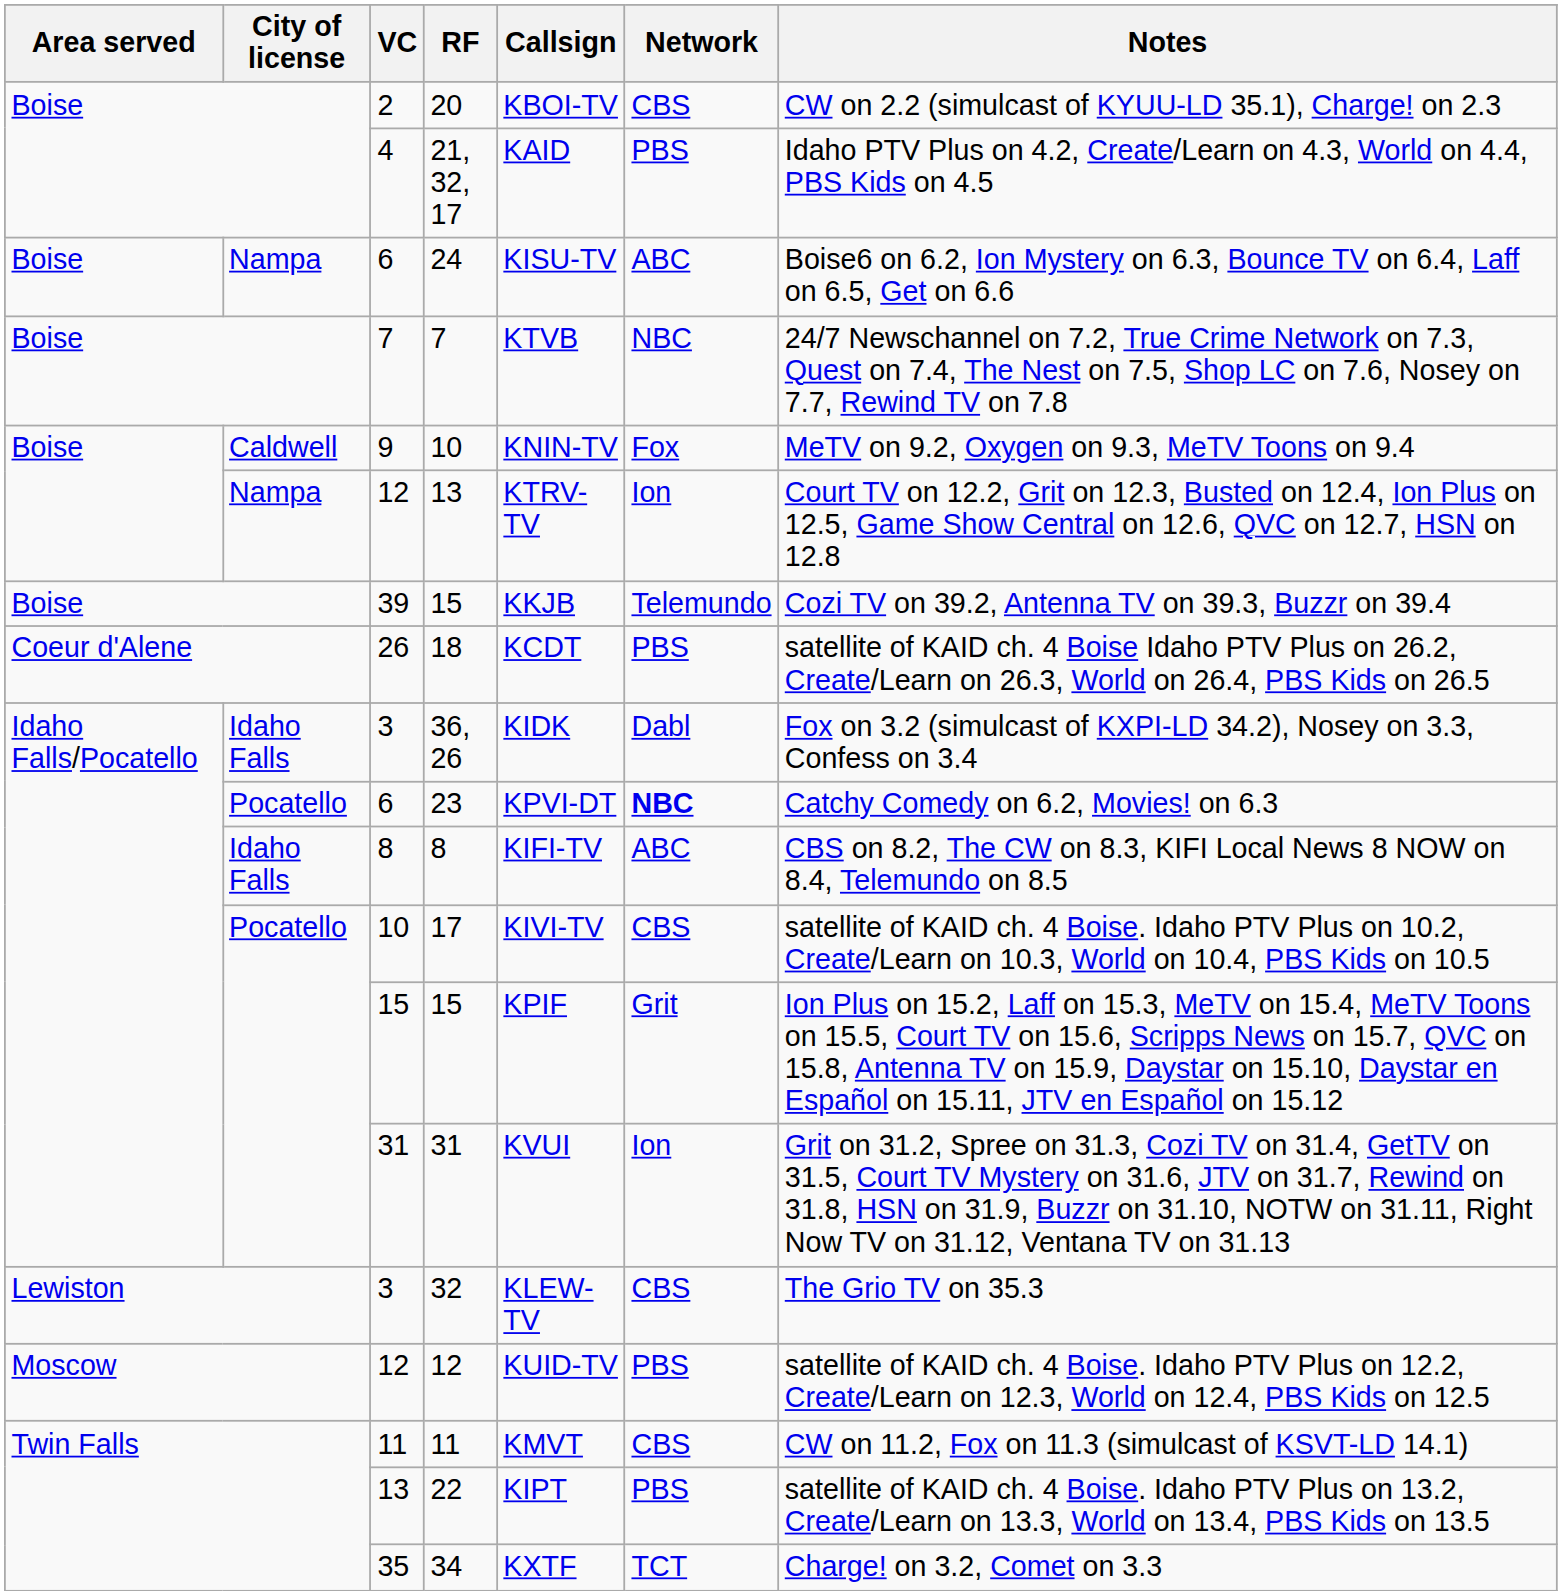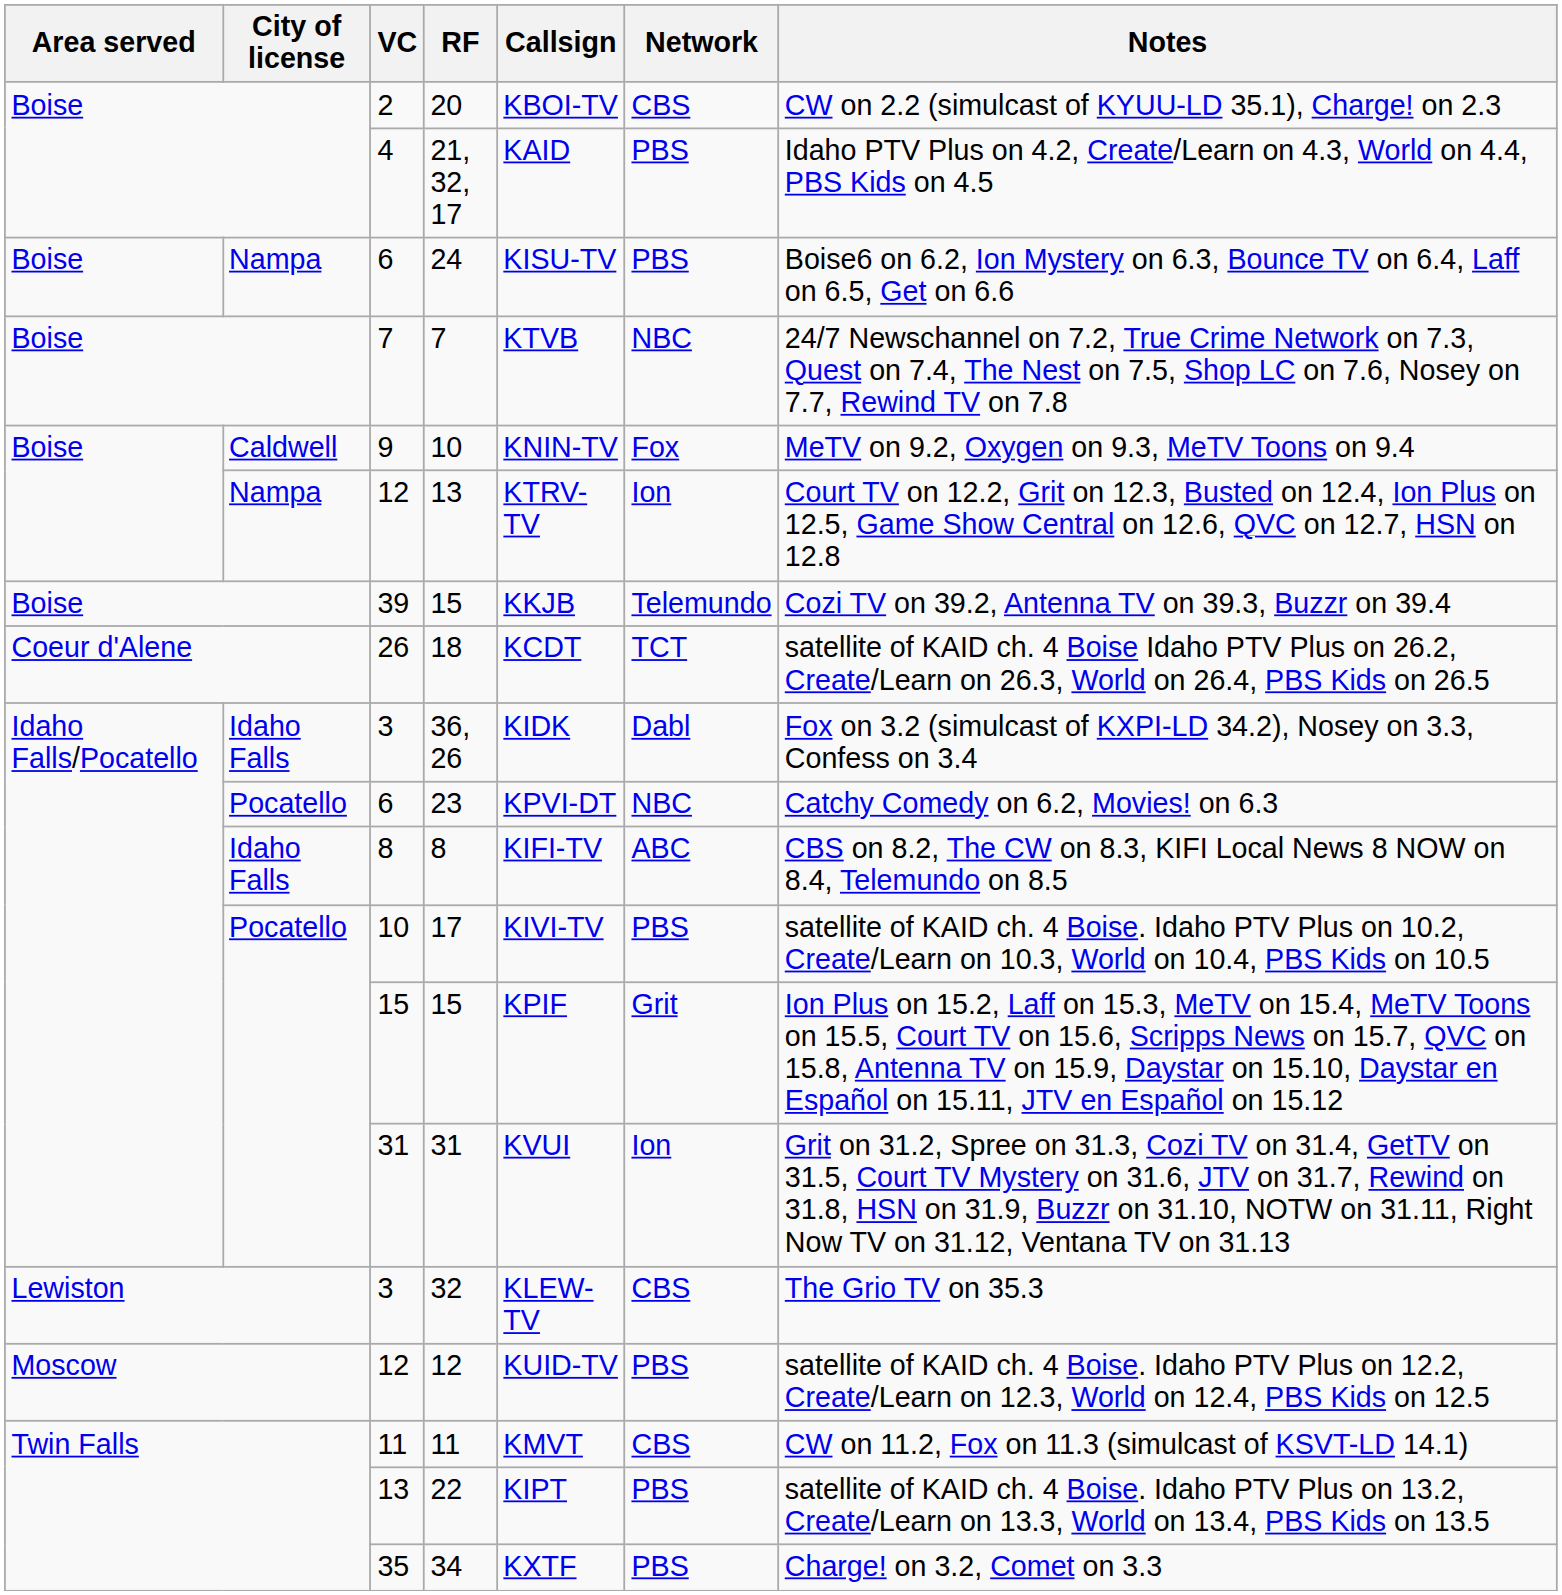 <table class="sortable wikitable" style="margin: 1em 1em 1em 0; background: #f9f9f9;">
 <tr>
 <th>Area served</th>
 <th>City of license</th>
 <th>VC</th>
 <th>RF</th>
 <th>Callsign</th>
 <th>Network</th>
 <th class="unsortable">Notes</th>
 </tr>
 <tr style="vertical-align: top; text-align: left;">
 <td colspan="2" rowspan="2"><a href='#'>Boise</a></td>
 <td>2</td>
 <td>20</td>
 <td><a href='#'>KBOI-TV</a></td>
 <td><a href='#'>CBS</a></td>
 <td><a href='#'>CW</a> on 2.2 (simulcast of <a href='#'>KYUU-LD</a> 35.1), <a href='#'>Charge!</a> on 2.3</td>
 </tr>
 <tr style="vertical-align: top; text-align: left;">
 <td>4</td>
 <td>21, 32, 17</td>
 <td><a href='#'>KAID</a></td>
 <td><a href='#'>PBS</a></td>
 <td>Idaho PTV Plus on 4.2, <a href='#'>Create</a>/Learn on 4.3, <a href='#'>World</a> on 4.4, <a href='#'>PBS Kids</a> on 4.5</td>
 </tr>
 <tr style="vertical-align: top; text-align: left;">
 <td><a href='#'>Boise</a></td>
 <td><a href='#'>Nampa</a></td>
 <td>6</td>
 <td>24</td>
 <td><a href='#'>KISU-TV</a></td>
-<td><a href='#'>ABC</a></td>
+<td><a href='#'>PBS</a></td>
 <td>Boise6 on 6.2, <a href='#'>Ion Mystery</a> on 6.3, <a href='#'>Bounce TV</a> on 6.4, <a href='#'>Laff</a> on 6.5, <a href='#'>Get</a> on 6.6</td>
 </tr>
 <tr style="vertical-align: top; text-align: left;">
 <td colspan="2"><a href='#'>Boise</a></td>
 <td>7</td>
 <td>7</td>
 <td><a href='#'>KTVB</a></td>
 <td><a href='#'>NBC</a></td>
 <td>24/7 Newschannel on 7.2, <a href='#'>True Crime Network</a> on 7.3, <a href='#'>Quest</a> on 7.4, <a href='#'>The Nest</a> on 7.5, <a href='#'>Shop LC</a> on 7.6, Nosey on 7.7, <a href='#'>Rewind TV</a> on 7.8</td>
 </tr>
 <tr style="vertical-align: top; text-align: left;">
 <td colspan="1" rowspan="2"><a href='#'>Boise</a></td>
 <td><a href='#'>Caldwell</a></td>
 <td>9</td>
 <td>10</td>
 <td><a href='#'>KNIN-TV</a></td>
 <td><a href='#'>Fox</a></td>
 <td><a href='#'>MeTV</a> on 9.2, <a href='#'>Oxygen</a> on 9.3, <a href='#'>MeTV Toons</a> on 9.4</td>
 </tr>
 <tr style="vertical-align: top; text-align: left;">
 <td><a href='#'>Nampa</a></td>
 <td>12</td>
 <td>13</td>
 <td><a href='#'>KTRV-TV</a></td>
 <td><a href='#'>Ion</a></td>
 <td><a href='#'>Court TV</a> on 12.2, <a href='#'>Grit</a> on 12.3, <a href='#'>Busted</a> on 12.4, <a href='#'>Ion Plus</a> on 12.5, <a href='#'>Game Show Central</a> on 12.6, <a href='#'>QVC</a> on 12.7, <a href='#'>HSN</a> on 12.8</td>
 </tr>
 <tr style="vertical-align: top; text-align: left;">
 <td colspan="2"><a href='#'>Boise</a></td>
 <td>39</td>
 <td>15</td>
 <td><a href='#'>KKJB</a></td>
 <td><a href='#'>Telemundo</a></td>
 <td><a href='#'>Cozi TV</a> on 39.2, <a href='#'>Antenna TV</a> on 39.3, <a href='#'>Buzzr</a> on 39.4</td>
 </tr>
 <tr style="vertical-align: top; text-align: left;">
 <td colspan="2"><a href='#'>Coeur d'Alene</a></td>
 <td>26</td>
 <td>18</td>
 <td><a href='#'>KCDT</a></td>
-<td><a href='#'>PBS</a></td>
+<td><a href='#'>TCT</a></td>
 <td>satellite of KAID ch. 4 <a href='#'>Boise</a> Idaho PTV Plus on 26.2, <a href='#'>Create</a>/Learn on 26.3, <a href='#'>World</a> on 26.4, <a href='#'>PBS Kids</a> on 26.5</td>
 </tr>
 <tr style="vertical-align: top; text-align: left;">
 <td colspan="1" rowspan="6"><a href='#'>Idaho Falls</a>/<a href='#'>Pocatello</a></td>
 <td><a href='#'>Idaho Falls</a></td>
 <td>3</td>
 <td>36, 26</td>
 <td><a href='#'>KIDK</a></td>
 <td><a href='#'>Dabl</a></td>
 <td><a href='#'>Fox</a> on 3.2 (simulcast of <a href='#'>KXPI-LD</a> 34.2), Nosey on 3.3, Confess on 3.4</td>
 </tr>
 <tr style="vertical-align: top; text-align: left;">
 <td><a href='#'>Pocatello</a></td>
 <td>6</td>
 <td>23</td>
 <td><a href='#'>KPVI-DT</a></td>
-<td><strong><a href='#'>NBC</a></strong></td>
+<td><a href='#'>NBC</a></td>
 <td><a href='#'>Catchy Comedy</a> on 6.2, <a href='#'>Movies!</a> on 6.3</td>
 </tr>
 <tr style="vertical-align: top; text-align: left;">
 <td><a href='#'>Idaho Falls</a></td>
 <td>8</td>
 <td>8</td>
 <td><a href='#'>KIFI-TV</a></td>
 <td><a href='#'>ABC</a></td>
 <td><a href='#'>CBS</a> on 8.2, <a href='#'>The CW</a> on 8.3, KIFI Local News 8 NOW on 8.4, <a href='#'>Telemundo</a> on 8.5</td>
 </tr>
 <tr style="vertical-align: top; text-align: left;">
 <td colspan="1" rowspan="3"><a href='#'>Pocatello</a></td>
 <td>10</td>
 <td>17</td>
 <td><a href='#'>KIVI-TV</a></td>
-<td><a href='#'>CBS</a></td>
+<td><a href='#'>PBS</a></td>
 <td>satellite of KAID ch. 4 <a href='#'>Boise</a>. Idaho PTV Plus on 10.2, <a href='#'>Create</a>/Learn on 10.3, <a href='#'>World</a> on 10.4, <a href='#'>PBS Kids</a> on 10.5</td>
 </tr>
 <tr style="vertical-align: top; text-align: left;">
 <td>15</td>
 <td>15</td>
 <td><a href='#'>KPIF</a></td>
 <td><a href='#'>Grit</a></td>
 <td><a href='#'>Ion Plus</a> on 15.2, <a href='#'>Laff</a> on 15.3, <a href='#'>MeTV</a> on 15.4, <a href='#'>MeTV Toons</a> on 15.5, <a href='#'>Court TV</a> on 15.6, <a href='#'>Scripps News</a> on 15.7, <a href='#'>QVC</a> on 15.8, <a href='#'>Antenna TV</a> on 15.9, <a href='#'>Daystar</a> on 15.10, <a href='#'>Daystar en Español</a> on 15.11, <a href='#'>JTV en Español</a> on 15.12</td>
 </tr>
 <tr style="vertical-align: top; text-align: left;">
 <td>31</td>
 <td>31</td>
 <td><a href='#'>KVUI</a></td>
 <td><a href='#'>Ion</a></td>
 <td><a href='#'>Grit</a> on 31.2, Spree on 31.3, <a href='#'>Cozi TV</a> on 31.4, <a href='#'>GetTV</a> on 31.5, <a href='#'>Court TV Mystery</a> on 31.6, <a href='#'>JTV</a> on 31.7, <a href='#'>Rewind</a> on 31.8, <a href='#'>HSN</a> on 31.9, <a href='#'>Buzzr</a> on 31.10, NOTW on 31.11, Right Now TV on 31.12, Ventana TV on 31.13</td>
 </tr>
 <tr style="vertical-align: top; text-align: left;">
 <td colspan="2"><a href='#'>Lewiston</a></td>
 <td>3</td>
 <td>32</td>
 <td><a href='#'>KLEW-TV</a></td>
 <td><a href='#'>CBS</a></td>
 <td><a href='#'>The Grio TV</a> on 35.3</td>
 </tr>
 <tr style="vertical-align: top; text-align: left;">
 <td colspan="2"><a href='#'>Moscow</a></td>
 <td>12</td>
 <td>12</td>
 <td><a href='#'>KUID-TV</a></td>
 <td><a href='#'>PBS</a></td>
 <td>satellite of KAID ch. 4 <a href='#'>Boise</a>. Idaho PTV Plus on 12.2, <a href='#'>Create</a>/Learn on 12.3, <a href='#'>World</a> on 12.4, <a href='#'>PBS Kids</a> on 12.5</td>
 </tr>
 <tr style="vertical-align: top; text-align: left;">
 <td colspan="2" rowspan="3"><a href='#'>Twin Falls</a></td>
 <td>11</td>
 <td>11</td>
 <td><a href='#'>KMVT</a></td>
 <td><a href='#'>CBS</a></td>
 <td><a href='#'>CW</a> on 11.2, <a href='#'>Fox</a> on 11.3  (simulcast of <a href='#'>KSVT-LD</a> 14.1)</td>
 </tr>
 <tr style="vertical-align: top; text-align: left;">
 <td>13</td>
 <td>22</td>
 <td><a href='#'>KIPT</a></td>
 <td><a href='#'>PBS</a></td>
 <td>satellite of KAID ch. 4 <a href='#'>Boise</a>. Idaho PTV Plus on 13.2, <a href='#'>Create</a>/Learn on 13.3, <a href='#'>World</a> on 13.4, <a href='#'>PBS Kids</a> on 13.5</td>
 </tr>
 <tr style="vertical-align: top; text-align: left;">
 <td>35</td>
 <td>34</td>
 <td><a href='#'>KXTF</a></td>
-<td><a href='#'>TCT</a></td>
+<td><a href='#'>PBS</a></td>
 <td><a href='#'>Charge!</a> on 3.2, <a href='#'>Comet</a> on 3.3</td>
 </tr>
 </table>
